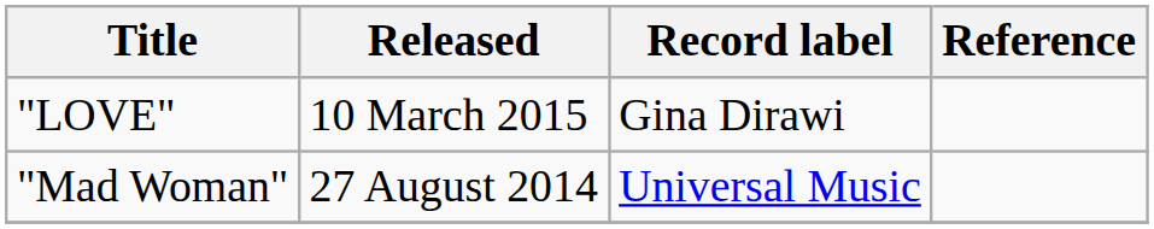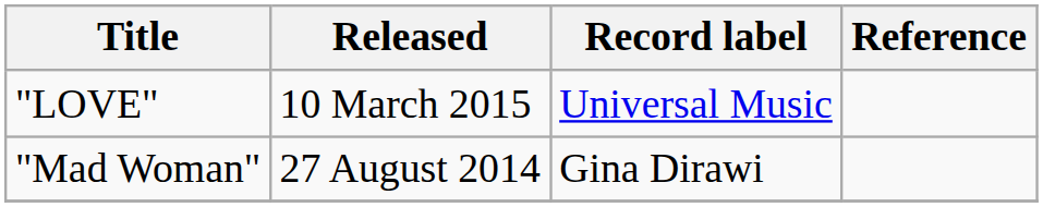 <table class="wikitable">
 <tr>
 <th>Title</th>
 <th>Released</th>
 <th>Record label</th>
 <th>Reference</th>
 </tr>
 <tr>
 <td>"LOVE"</td>
 <td>10 March 2015</td>
-<td>Gina Dirawi</td>
+<td><a href='#'>Universal Music</a></td>
 <td></td>
 </tr>
 <tr>
 <td>"Mad Woman"</td>
 <td>27 August 2014</td>
-<td><a href='#'>Universal Music</a></td>
+<td>Gina Dirawi</td>
 <td></td>
 </tr>
 <tr>
 </tr>
 </table>
